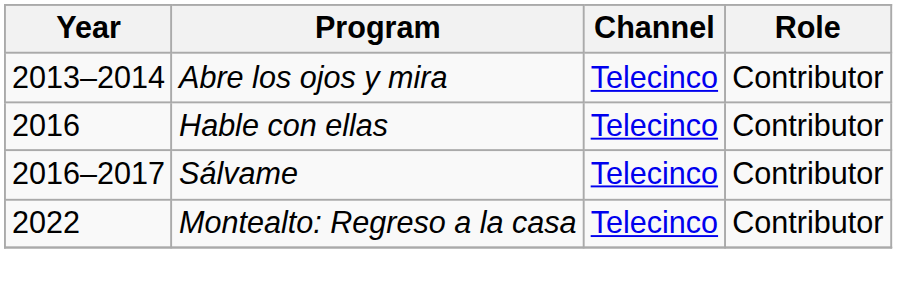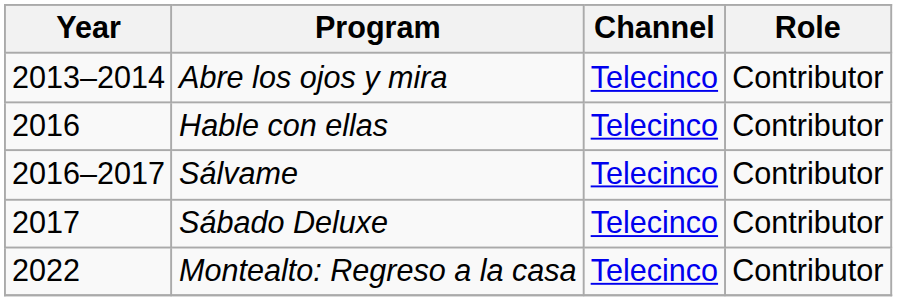 <table class="wikitable">
 <tr>
 <th>Year</th>
 <th>Program</th>
 <th>Channel</th>
 <th>Role</th>
 </tr>
 <tr>
 <td>2013–2014</td>
 <td><em>Abre los ojos y mira </em></td>
 <td><a href='#'>Telecinco</a></td>
 <td>Contributor</td>
 </tr>
 <tr>
 <td>2016</td>
 <td><em>Hable con ellas </em></td>
 <td><a href='#'>Telecinco</a></td>
 <td>Contributor</td>
 </tr>
 <tr>
 <td>2016–2017</td>
 <td><em>Sálvame </em></td>
 <td><a href='#'>Telecinco</a></td>
 <td>Contributor</td>
 </tr>
 <tr>
+<td>2017</td>
+<td><em>Sábado Deluxe </em></td>
+<td><a href='#'>Telecinco</a></td>
+<td>Contributor</td>
+</tr>
+<tr>
 <td>2022</td>
 <td><em>Montealto: Regreso a la casa </em></td>
 <td><a href='#'>Telecinco</a></td>
 <td>Contributor</td>
 </tr>
 <tr>
 </tr>
 </table>
